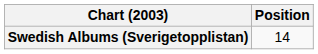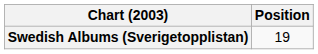 <table class="wikitable plainrowheaders" style="text-align:center">
 <tr>
 <th scope="col">Chart (2003)</th>
 <th scope="col">Position</th>
 </tr>
 <tr>
 <th scope="row">Swedish Albums (Sverigetopplistan)</th>
-<td>14</td>
+<td>19</td>
 </tr>
 </table>
